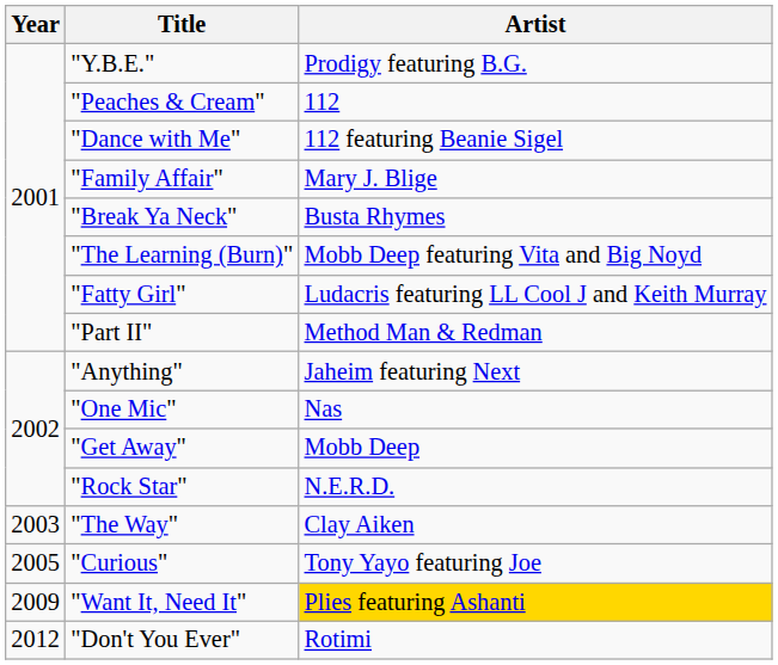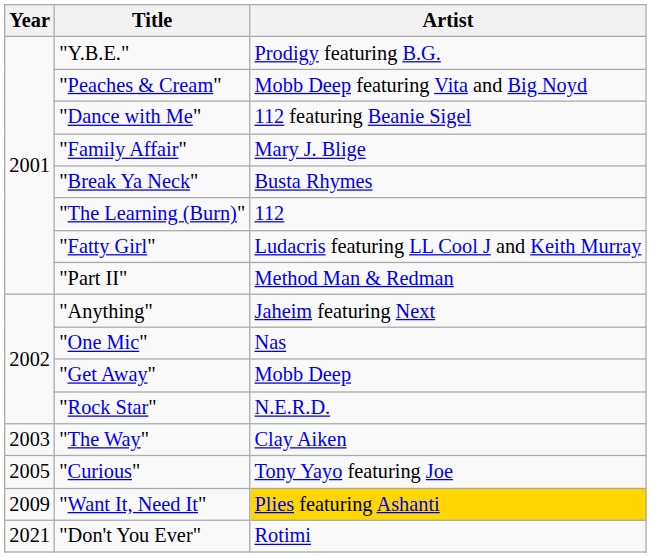 <table class="wikitable sortable">
 <tr>
 <th>Year</th>
 <th>Title</th>
 <th>Artist</th>
 </tr>
 <tr>
 <td rowspan=8>2001</td>
 <td>"Y.B.E."</td>
 <td><a href='#'>Prodigy</a> featuring <a href='#'>B.G.</a></td>
 </tr>
 <tr>
 <td>"<a href='#'>Peaches & Cream</a>"</td>
-<td><a href='#'>112</a></td>
+<td><a href='#'>Mobb Deep</a> featuring <a href='#'>Vita</a> and <a href='#'>Big Noyd</a></td>
 </tr>
 <tr>
 <td>"<a href='#'>Dance with Me</a>"</td>
 <td><a href='#'>112</a> featuring <a href='#'>Beanie Sigel</a></td>
 </tr>
 <tr>
 <td>"<a href='#'>Family Affair</a>"</td>
 <td><a href='#'>Mary J. Blige</a></td>
 </tr>
 <tr>
 <td>"<a href='#'>Break Ya Neck</a>"</td>
 <td><a href='#'>Busta Rhymes</a></td>
 </tr>
 <tr>
 <td>"<a href='#'>The Learning (Burn)</a>"</td>
-<td><a href='#'>Mobb Deep</a> featuring <a href='#'>Vita</a> and <a href='#'>Big Noyd</a></td>
+<td><a href='#'>112</a></td>
 </tr>
 <tr>
 <td>"<a href='#'>Fatty Girl</a>"</td>
 <td><a href='#'>Ludacris</a> featuring <a href='#'>LL Cool J</a> and <a href='#'>Keith Murray</a></td>
 </tr>
 <tr>
 <td>"Part II"</td>
 <td><a href='#'>Method Man & Redman</a></td>
 </tr>
 <tr>
 <td rowspan=4>2002</td>
 <td>"Anything"</td>
 <td><a href='#'>Jaheim</a> featuring <a href='#'>Next</a></td>
 </tr>
 <tr>
 <td>"<a href='#'>One Mic</a>"</td>
 <td><a href='#'>Nas</a></td>
 </tr>
 <tr>
 <td>"<a href='#'>Get Away</a>"</td>
 <td><a href='#'>Mobb Deep</a></td>
 </tr>
 <tr>
 <td>"<a href='#'>Rock Star</a>"</td>
 <td><a href='#'>N.E.R.D.</a></td>
 </tr>
 <tr>
 <td>2003</td>
 <td>"<a href='#'>The Way</a>"</td>
 <td><a href='#'>Clay Aiken</a></td>
 </tr>
 <tr>
 <td>2005</td>
 <td>"<a href='#'>Curious</a>"</td>
 <td><a href='#'>Tony Yayo</a> featuring <a href='#'>Joe</a></td>
 </tr>
 <tr>
 <td>2009</td>
 <td>"<a href='#'>Want It, Need It</a>"</td>
 <td style="background: gold;"><a href='#'>Plies</a> featuring <a href='#'>Ashanti</a></td>
 </tr>
 <tr>
-<td>2012</td>
+<td>2021</td>
 <td>"Don't You Ever"</td>
 <td><a href='#'>Rotimi</a></td>
 </tr>
 </table>
